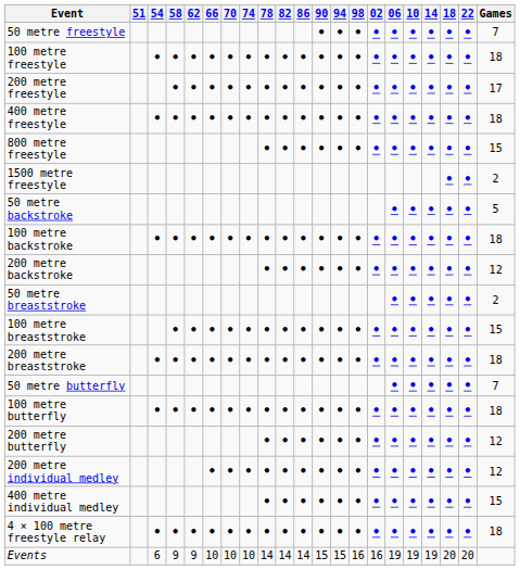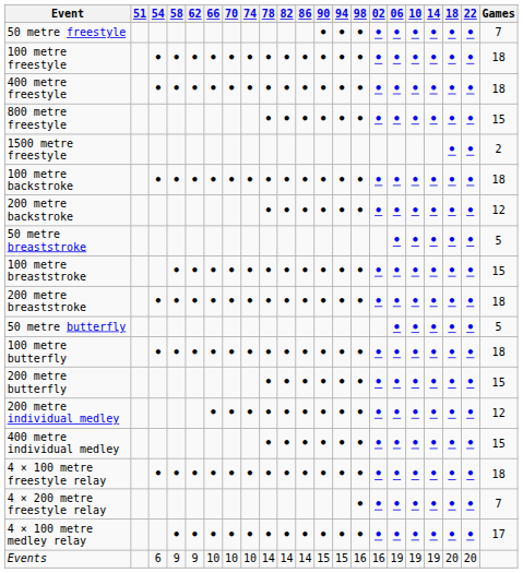 <table class="wikitable" style="text-align:center">
 <tr>
 <th>Event</th>
 <th><a href='#'>51</a></th>
 <th><a href='#'>54</a></th>
 <th><a href='#'>58</a></th>
 <th><a href='#'>62</a></th>
 <th><a href='#'>66</a></th>
 <th><a href='#'>70</a></th>
 <th><a href='#'>74</a></th>
 <th><a href='#'>78</a></th>
 <th><a href='#'>82</a></th>
 <th><a href='#'>86</a></th>
 <th><a href='#'>90</a></th>
 <th><a href='#'>94</a></th>
 <th><a href='#'>98</a></th>
 <th><a href='#'>02</a></th>
 <th><a href='#'>06</a></th>
 <th><a href='#'>10</a></th>
 <th><a href='#'>14</a></th>
 <th><a href='#'>18</a></th>
 <th><a href='#'>22</a></th>
 <th>Games</th>
 </tr>
 <tr>
 <td align=left>50 metre <a href='#'>freestyle</a></td>
 <td></td>
 <td></td>
 <td></td>
 <td></td>
 <td></td>
 <td></td>
 <td></td>
 <td></td>
 <td></td>
 <td></td>
 <td><big><strong>•</strong></big></td>
 <td><big><strong>•</strong></big></td>
 <td><big><strong>•</strong></big></td>
 <td><big><strong><a href='#'>•</a></strong></big></td>
 <td><big><strong><a href='#'>•</a></strong></big></td>
 <td><big><strong><a href='#'>•</a></strong></big></td>
 <td><big><strong><a href='#'>•</a></strong></big></td>
 <td><big><strong><a href='#'>•</a></strong></big></td>
 <td><big><strong><a href='#'>•</a></strong></big></td>
 <td>7</td>
 </tr>
 <tr>
 <td align=left>100 metre freestyle</td>
 <td></td>
 <td><big><strong>•</strong></big></td>
 <td><big><strong>•</strong></big></td>
 <td><big><strong>•</strong></big></td>
 <td><big><strong>•</strong></big></td>
 <td><big><strong>•</strong></big></td>
 <td><big><strong>•</strong></big></td>
 <td><big><strong>•</strong></big></td>
 <td><big><strong>•</strong></big></td>
 <td><big><strong>•</strong></big></td>
 <td><big><strong>•</strong></big></td>
 <td><big><strong>•</strong></big></td>
 <td><big><strong>•</strong></big></td>
 <td><big><strong><a href='#'>•</a></strong></big></td>
 <td><big><strong><a href='#'>•</a></strong></big></td>
 <td><big><strong><a href='#'>•</a></strong></big></td>
 <td><big><strong><a href='#'>•</a></strong></big></td>
 <td><big><strong><a href='#'>•</a></strong></big></td>
 <td><big><strong><a href='#'>•</a></strong></big></td>
 <td>18</td>
 </tr>
 <tr>
-<td align=left>200 metre freestyle</td>
-<td></td>
-<td></td>
-<td><big><strong>•</strong></big></td>
-<td><big><strong>•</strong></big></td>
-<td><big><strong>•</strong></big></td>
-<td><big><strong>•</strong></big></td>
-<td><big><strong>•</strong></big></td>
-<td><big><strong>•</strong></big></td>
-<td><big><strong>•</strong></big></td>
-<td><big><strong>•</strong></big></td>
-<td><big><strong>•</strong></big></td>
-<td><big><strong>•</strong></big></td>
-<td><big><strong>•</strong></big></td>
-<td><big><strong><a href='#'>•</a></strong></big></td>
-<td><big><strong><a href='#'>•</a></strong></big></td>
-<td><big><strong><a href='#'>•</a></strong></big></td>
-<td><big><strong><a href='#'>•</a></strong></big></td>
-<td><big><strong><a href='#'>•</a></strong></big></td>
-<td><big><strong><a href='#'>•</a></strong></big></td>
-<td>17</td>
-</tr>
-<tr>
 <td align=left>400 metre freestyle</td>
 <td></td>
 <td><big><strong>•</strong></big></td>
 <td><big><strong>•</strong></big></td>
 <td><big><strong>•</strong></big></td>
 <td><big><strong>•</strong></big></td>
 <td><big><strong>•</strong></big></td>
 <td><big><strong>•</strong></big></td>
 <td><big><strong>•</strong></big></td>
 <td><big><strong>•</strong></big></td>
 <td><big><strong>•</strong></big></td>
 <td><big><strong>•</strong></big></td>
 <td><big><strong>•</strong></big></td>
 <td><big><strong>•</strong></big></td>
 <td><big><strong><a href='#'>•</a></strong></big></td>
 <td><big><strong><a href='#'>•</a></strong></big></td>
 <td><big><strong><a href='#'>•</a></strong></big></td>
 <td><big><strong><a href='#'>•</a></strong></big></td>
 <td><big><strong><a href='#'>•</a></strong></big></td>
 <td><big><strong><a href='#'>•</a></strong></big></td>
 <td>18</td>
 </tr>
 <tr>
 <td align=left>800 metre freestyle</td>
 <td></td>
 <td></td>
 <td></td>
 <td></td>
 <td></td>
 <td></td>
 <td></td>
 <td><big><strong>•</strong></big></td>
 <td><big><strong>•</strong></big></td>
 <td><big><strong>•</strong></big></td>
 <td><big><strong>•</strong></big></td>
 <td><big><strong>•</strong></big></td>
 <td><big><strong>•</strong></big></td>
 <td><big><strong><a href='#'>•</a></strong></big></td>
 <td><big><strong><a href='#'>•</a></strong></big></td>
 <td><big><strong><a href='#'>•</a></strong></big></td>
 <td><big><strong><a href='#'>•</a></strong></big></td>
 <td><big><strong><a href='#'>•</a></strong></big></td>
 <td><big><strong><a href='#'>•</a></strong></big></td>
 <td>15</td>
 </tr>
 <tr>
 <td align=left>1500 metre freestyle</td>
 <td></td>
 <td></td>
 <td></td>
 <td></td>
 <td></td>
 <td></td>
 <td></td>
 <td></td>
 <td></td>
 <td></td>
 <td></td>
 <td></td>
 <td></td>
 <td></td>
 <td></td>
 <td></td>
 <td></td>
 <td><big><strong><a href='#'>•</a></strong></big></td>
 <td><big><strong><a href='#'>•</a></strong></big></td>
 <td>2</td>
 </tr>
 <tr>
-<td align=left>50 metre <a href='#'>backstroke</a></td>
-<td></td>
-<td></td>
-<td></td>
-<td></td>
-<td></td>
-<td></td>
-<td></td>
-<td></td>
-<td></td>
-<td></td>
-<td></td>
-<td></td>
-<td></td>
-<td></td>
-<td><big><strong><a href='#'>•</a></strong></big></td>
-<td><big><strong><a href='#'>•</a></strong></big></td>
-<td><big><strong><a href='#'>•</a></strong></big></td>
-<td><big><strong><a href='#'>•</a></strong></big></td>
-<td><big><strong><a href='#'>•</a></strong></big></td>
-<td>5</td>
-</tr>
-<tr>
 <td align=left>100 metre backstroke</td>
 <td></td>
 <td><big><strong>•</strong></big></td>
 <td><big><strong>•</strong></big></td>
 <td><big><strong>•</strong></big></td>
 <td><big><strong>•</strong></big></td>
 <td><big><strong>•</strong></big></td>
 <td><big><strong>•</strong></big></td>
 <td><big><strong>•</strong></big></td>
 <td><big><strong>•</strong></big></td>
 <td><big><strong>•</strong></big></td>
 <td><big><strong>•</strong></big></td>
 <td><big><strong>•</strong></big></td>
 <td><big><strong>•</strong></big></td>
 <td><big><strong><a href='#'>•</a></strong></big></td>
 <td><big><strong><a href='#'>•</a></strong></big></td>
 <td><big><strong><a href='#'>•</a></strong></big></td>
 <td><big><strong><a href='#'>•</a></strong></big></td>
 <td><big><strong><a href='#'>•</a></strong></big></td>
 <td><big><strong><a href='#'>•</a></strong></big></td>
 <td>18</td>
 </tr>
 <tr>
 <td align=left>200 metre backstroke</td>
 <td></td>
 <td></td>
 <td></td>
 <td></td>
 <td></td>
 <td></td>
 <td></td>
 <td><big><strong>•</strong></big></td>
 <td><big><strong>•</strong></big></td>
 <td><big><strong>•</strong></big></td>
 <td><big><strong>•</strong></big></td>
 <td><big><strong>•</strong></big></td>
 <td><big><strong>•</strong></big></td>
 <td><big><strong><a href='#'>•</a></strong></big></td>
 <td><big><strong><a href='#'>•</a></strong></big></td>
 <td><big><strong><a href='#'>•</a></strong></big></td>
 <td><big><strong><a href='#'>•</a></strong></big></td>
 <td><big><strong><a href='#'>•</a></strong></big></td>
 <td><big><strong><a href='#'>•</a></strong></big></td>
 <td>12</td>
 </tr>
 <tr>
 <td align=left>50 metre <a href='#'>breaststroke</a></td>
 <td></td>
 <td></td>
 <td></td>
 <td></td>
 <td></td>
 <td></td>
 <td></td>
 <td></td>
 <td></td>
 <td></td>
 <td></td>
 <td></td>
 <td></td>
 <td></td>
 <td><big><strong><a href='#'>•</a></strong></big></td>
 <td><big><strong><a href='#'>•</a></strong></big></td>
 <td><big><strong><a href='#'>•</a></strong></big></td>
 <td><big><strong><a href='#'>•</a></strong></big></td>
 <td><big><strong><a href='#'>•</a></strong></big></td>
-<td>2</td>
+<td>5</td>
 </tr>
 <tr>
 <td align=left>100 metre breaststroke</td>
 <td></td>
 <td></td>
 <td><big><strong>•</strong></big></td>
 <td><big><strong>•</strong></big></td>
 <td><big><strong>•</strong></big></td>
 <td><big><strong>•</strong></big></td>
 <td><big><strong>•</strong></big></td>
 <td><big><strong>•</strong></big></td>
 <td><big><strong>•</strong></big></td>
 <td><big><strong>•</strong></big></td>
 <td><big><strong>•</strong></big></td>
 <td><big><strong>•</strong></big></td>
 <td><big><strong>•</strong></big></td>
 <td><big><strong><a href='#'>•</a></strong></big></td>
 <td><big><strong><a href='#'>•</a></strong></big></td>
 <td><big><strong><a href='#'>•</a></strong></big></td>
 <td><big><strong><a href='#'>•</a></strong></big></td>
 <td><big><strong><a href='#'>•</a></strong></big></td>
 <td><big><strong><a href='#'>•</a></strong></big></td>
 <td>15</td>
 </tr>
 <tr>
 <td align=left>200 metre breaststroke</td>
 <td></td>
 <td><big><strong>•</strong></big></td>
 <td><big><strong>•</strong></big></td>
 <td><big><strong>•</strong></big></td>
 <td><big><strong>•</strong></big></td>
 <td><big><strong>•</strong></big></td>
 <td><big><strong>•</strong></big></td>
 <td><big><strong>•</strong></big></td>
 <td><big><strong>•</strong></big></td>
 <td><big><strong>•</strong></big></td>
 <td><big><strong>•</strong></big></td>
 <td><big><strong>•</strong></big></td>
 <td><big><strong>•</strong></big></td>
 <td><big><strong><a href='#'>•</a></strong></big></td>
 <td><big><strong><a href='#'>•</a></strong></big></td>
 <td><big><strong><a href='#'>•</a></strong></big></td>
 <td><big><strong><a href='#'>•</a></strong></big></td>
 <td><big><strong><a href='#'>•</a></strong></big></td>
 <td><big><strong><a href='#'>•</a></strong></big></td>
 <td>18</td>
 </tr>
 <tr>
 <td align=left>50 metre <a href='#'>butterfly</a></td>
 <td></td>
 <td></td>
 <td></td>
 <td></td>
 <td></td>
 <td></td>
 <td></td>
 <td></td>
 <td></td>
 <td></td>
 <td></td>
 <td></td>
 <td></td>
 <td></td>
 <td><big><strong><a href='#'>•</a></strong></big></td>
 <td><big><strong><a href='#'>•</a></strong></big></td>
 <td><big><strong><a href='#'>•</a></strong></big></td>
 <td><big><strong><a href='#'>•</a></strong></big></td>
 <td><big><strong><a href='#'>•</a></strong></big></td>
-<td>7</td>
+<td>5</td>
 </tr>
 <tr>
 <td align=left>100 metre butterfly</td>
 <td></td>
 <td><big><strong>•</strong></big></td>
 <td><big><strong>•</strong></big></td>
 <td><big><strong>•</strong></big></td>
 <td><big><strong>•</strong></big></td>
 <td><big><strong>•</strong></big></td>
 <td><big><strong>•</strong></big></td>
 <td><big><strong>•</strong></big></td>
 <td><big><strong>•</strong></big></td>
 <td><big><strong>•</strong></big></td>
 <td><big><strong>•</strong></big></td>
 <td><big><strong>•</strong></big></td>
 <td><big><strong>•</strong></big></td>
 <td><big><strong><a href='#'>•</a></strong></big></td>
 <td><big><strong><a href='#'>•</a></strong></big></td>
 <td><big><strong><a href='#'>•</a></strong></big></td>
 <td><big><strong><a href='#'>•</a></strong></big></td>
 <td><big><strong><a href='#'>•</a></strong></big></td>
 <td><big><strong><a href='#'>•</a></strong></big></td>
 <td>18</td>
 </tr>
 <tr>
 <td align=left>200 metre butterfly</td>
 <td></td>
 <td></td>
 <td></td>
 <td></td>
 <td></td>
 <td></td>
 <td></td>
 <td><big><strong>•</strong></big></td>
 <td><big><strong>•</strong></big></td>
 <td><big><strong>•</strong></big></td>
 <td><big><strong>•</strong></big></td>
 <td><big><strong>•</strong></big></td>
 <td><big><strong>•</strong></big></td>
 <td><big><strong><a href='#'>•</a></strong></big></td>
 <td><big><strong><a href='#'>•</a></strong></big></td>
 <td><big><strong><a href='#'>•</a></strong></big></td>
 <td><big><strong><a href='#'>•</a></strong></big></td>
 <td><big><strong><a href='#'>•</a></strong></big></td>
 <td><big><strong><a href='#'>•</a></strong></big></td>
-<td>12</td>
+<td>15</td>
 </tr>
 <tr>
 <td align=left>200 metre <a href='#'>individual medley</a></td>
 <td></td>
 <td></td>
 <td></td>
 <td></td>
 <td><big><strong>•</strong></big></td>
 <td><big><strong>•</strong></big></td>
 <td><big><strong>•</strong></big></td>
 <td><big><strong>•</strong></big></td>
 <td><big><strong>•</strong></big></td>
 <td><big><strong>•</strong></big></td>
 <td><big><strong>•</strong></big></td>
 <td><big><strong>•</strong></big></td>
 <td><big><strong>•</strong></big></td>
 <td><big><strong><a href='#'>•</a></strong></big></td>
 <td><big><strong><a href='#'>•</a></strong></big></td>
 <td><big><strong><a href='#'>•</a></strong></big></td>
 <td><big><strong><a href='#'>•</a></strong></big></td>
 <td><big><strong><a href='#'>•</a></strong></big></td>
 <td><big><strong><a href='#'>•</a></strong></big></td>
 <td>12</td>
 </tr>
 <tr>
 <td align=left>400 metre individual medley</td>
 <td></td>
 <td></td>
 <td></td>
 <td></td>
 <td></td>
 <td></td>
 <td></td>
 <td><big><strong>•</strong></big></td>
 <td><big><strong>•</strong></big></td>
 <td><big><strong>•</strong></big></td>
 <td><big><strong>•</strong></big></td>
 <td><big><strong>•</strong></big></td>
 <td><big><strong>•</strong></big></td>
 <td><big><strong><a href='#'>•</a></strong></big></td>
 <td><big><strong><a href='#'>•</a></strong></big></td>
 <td><big><strong><a href='#'>•</a></strong></big></td>
 <td><big><strong><a href='#'>•</a></strong></big></td>
 <td><big><strong><a href='#'>•</a></strong></big></td>
 <td><big><strong><a href='#'>•</a></strong></big></td>
 <td>15</td>
 </tr>
 <tr>
 <td align=left>4 × 100 metre freestyle relay</td>
 <td></td>
 <td><big><strong>•</strong></big></td>
 <td><big><strong>•</strong></big></td>
 <td><big><strong>•</strong></big></td>
 <td><big><strong>•</strong></big></td>
 <td><big><strong>•</strong></big></td>
 <td><big><strong>•</strong></big></td>
 <td><big><strong>•</strong></big></td>
 <td><big><strong>•</strong></big></td>
 <td><big><strong>•</strong></big></td>
 <td><big><strong>•</strong></big></td>
 <td><big><strong>•</strong></big></td>
 <td><big><strong>•</strong></big></td>
 <td><big><strong><a href='#'>•</a></strong></big></td>
 <td><big><strong><a href='#'>•</a></strong></big></td>
 <td><big><strong><a href='#'>•</a></strong></big></td>
 <td><big><strong><a href='#'>•</a></strong></big></td>
 <td><big><strong><a href='#'>•</a></strong></big></td>
 <td><big><strong><a href='#'>•</a></strong></big></td>
 <td>18</td>
 </tr>
 <tr>
+<td align=left>4 × 200 metre freestyle relay</td>
+<td></td>
+<td></td>
+<td></td>
+<td></td>
+<td></td>
+<td></td>
+<td></td>
+<td></td>
+<td></td>
+<td></td>
+<td></td>
+<td></td>
+<td><big><strong>•</strong></big></td>
+<td><big><strong><a href='#'>•</a></strong></big></td>
+<td><big><strong><a href='#'>•</a></strong></big></td>
+<td><big><strong><a href='#'>•</a></strong></big></td>
+<td><big><strong><a href='#'>•</a></strong></big></td>
+<td><big><strong><a href='#'>•</a></strong></big></td>
+<td><big><strong><a href='#'>•</a></strong></big></td>
+<td>7</td>
+</tr>
+<tr>
+<td align=left>4 × 100 metre medley relay</td>
+<td></td>
+<td></td>
+<td><big><strong>•</strong></big></td>
+<td><big><strong>•</strong></big></td>
+<td><big><strong>•</strong></big></td>
+<td><big><strong>•</strong></big></td>
+<td><big><strong>•</strong></big></td>
+<td><big><strong>•</strong></big></td>
+<td><big><strong>•</strong></big></td>
+<td><big><strong>•</strong></big></td>
+<td><big><strong>•</strong></big></td>
+<td><big><strong>•</strong></big></td>
+<td><big><strong>•</strong></big></td>
+<td><big><strong><a href='#'>•</a></strong></big></td>
+<td><big><strong><a href='#'>•</a></strong></big></td>
+<td><big><strong><a href='#'>•</a></strong></big></td>
+<td><big><strong><a href='#'>•</a></strong></big></td>
+<td><big><strong><a href='#'>•</a></strong></big></td>
+<td><big><strong><a href='#'>•</a></strong></big></td>
+<td>17</td>
+</tr>
+<tr>
 <td align=left><em>Events</em></td>
 <td></td>
 <td>6</td>
 <td>9</td>
 <td>9</td>
 <td>10</td>
 <td>10</td>
 <td>10</td>
 <td>14</td>
 <td>14</td>
 <td>14</td>
 <td>15</td>
 <td>15</td>
 <td>16</td>
 <td>16</td>
 <td>19</td>
 <td>19</td>
 <td>19</td>
 <td>20</td>
 <td>20</td>
 <td></td>
 </tr>
 </table>
